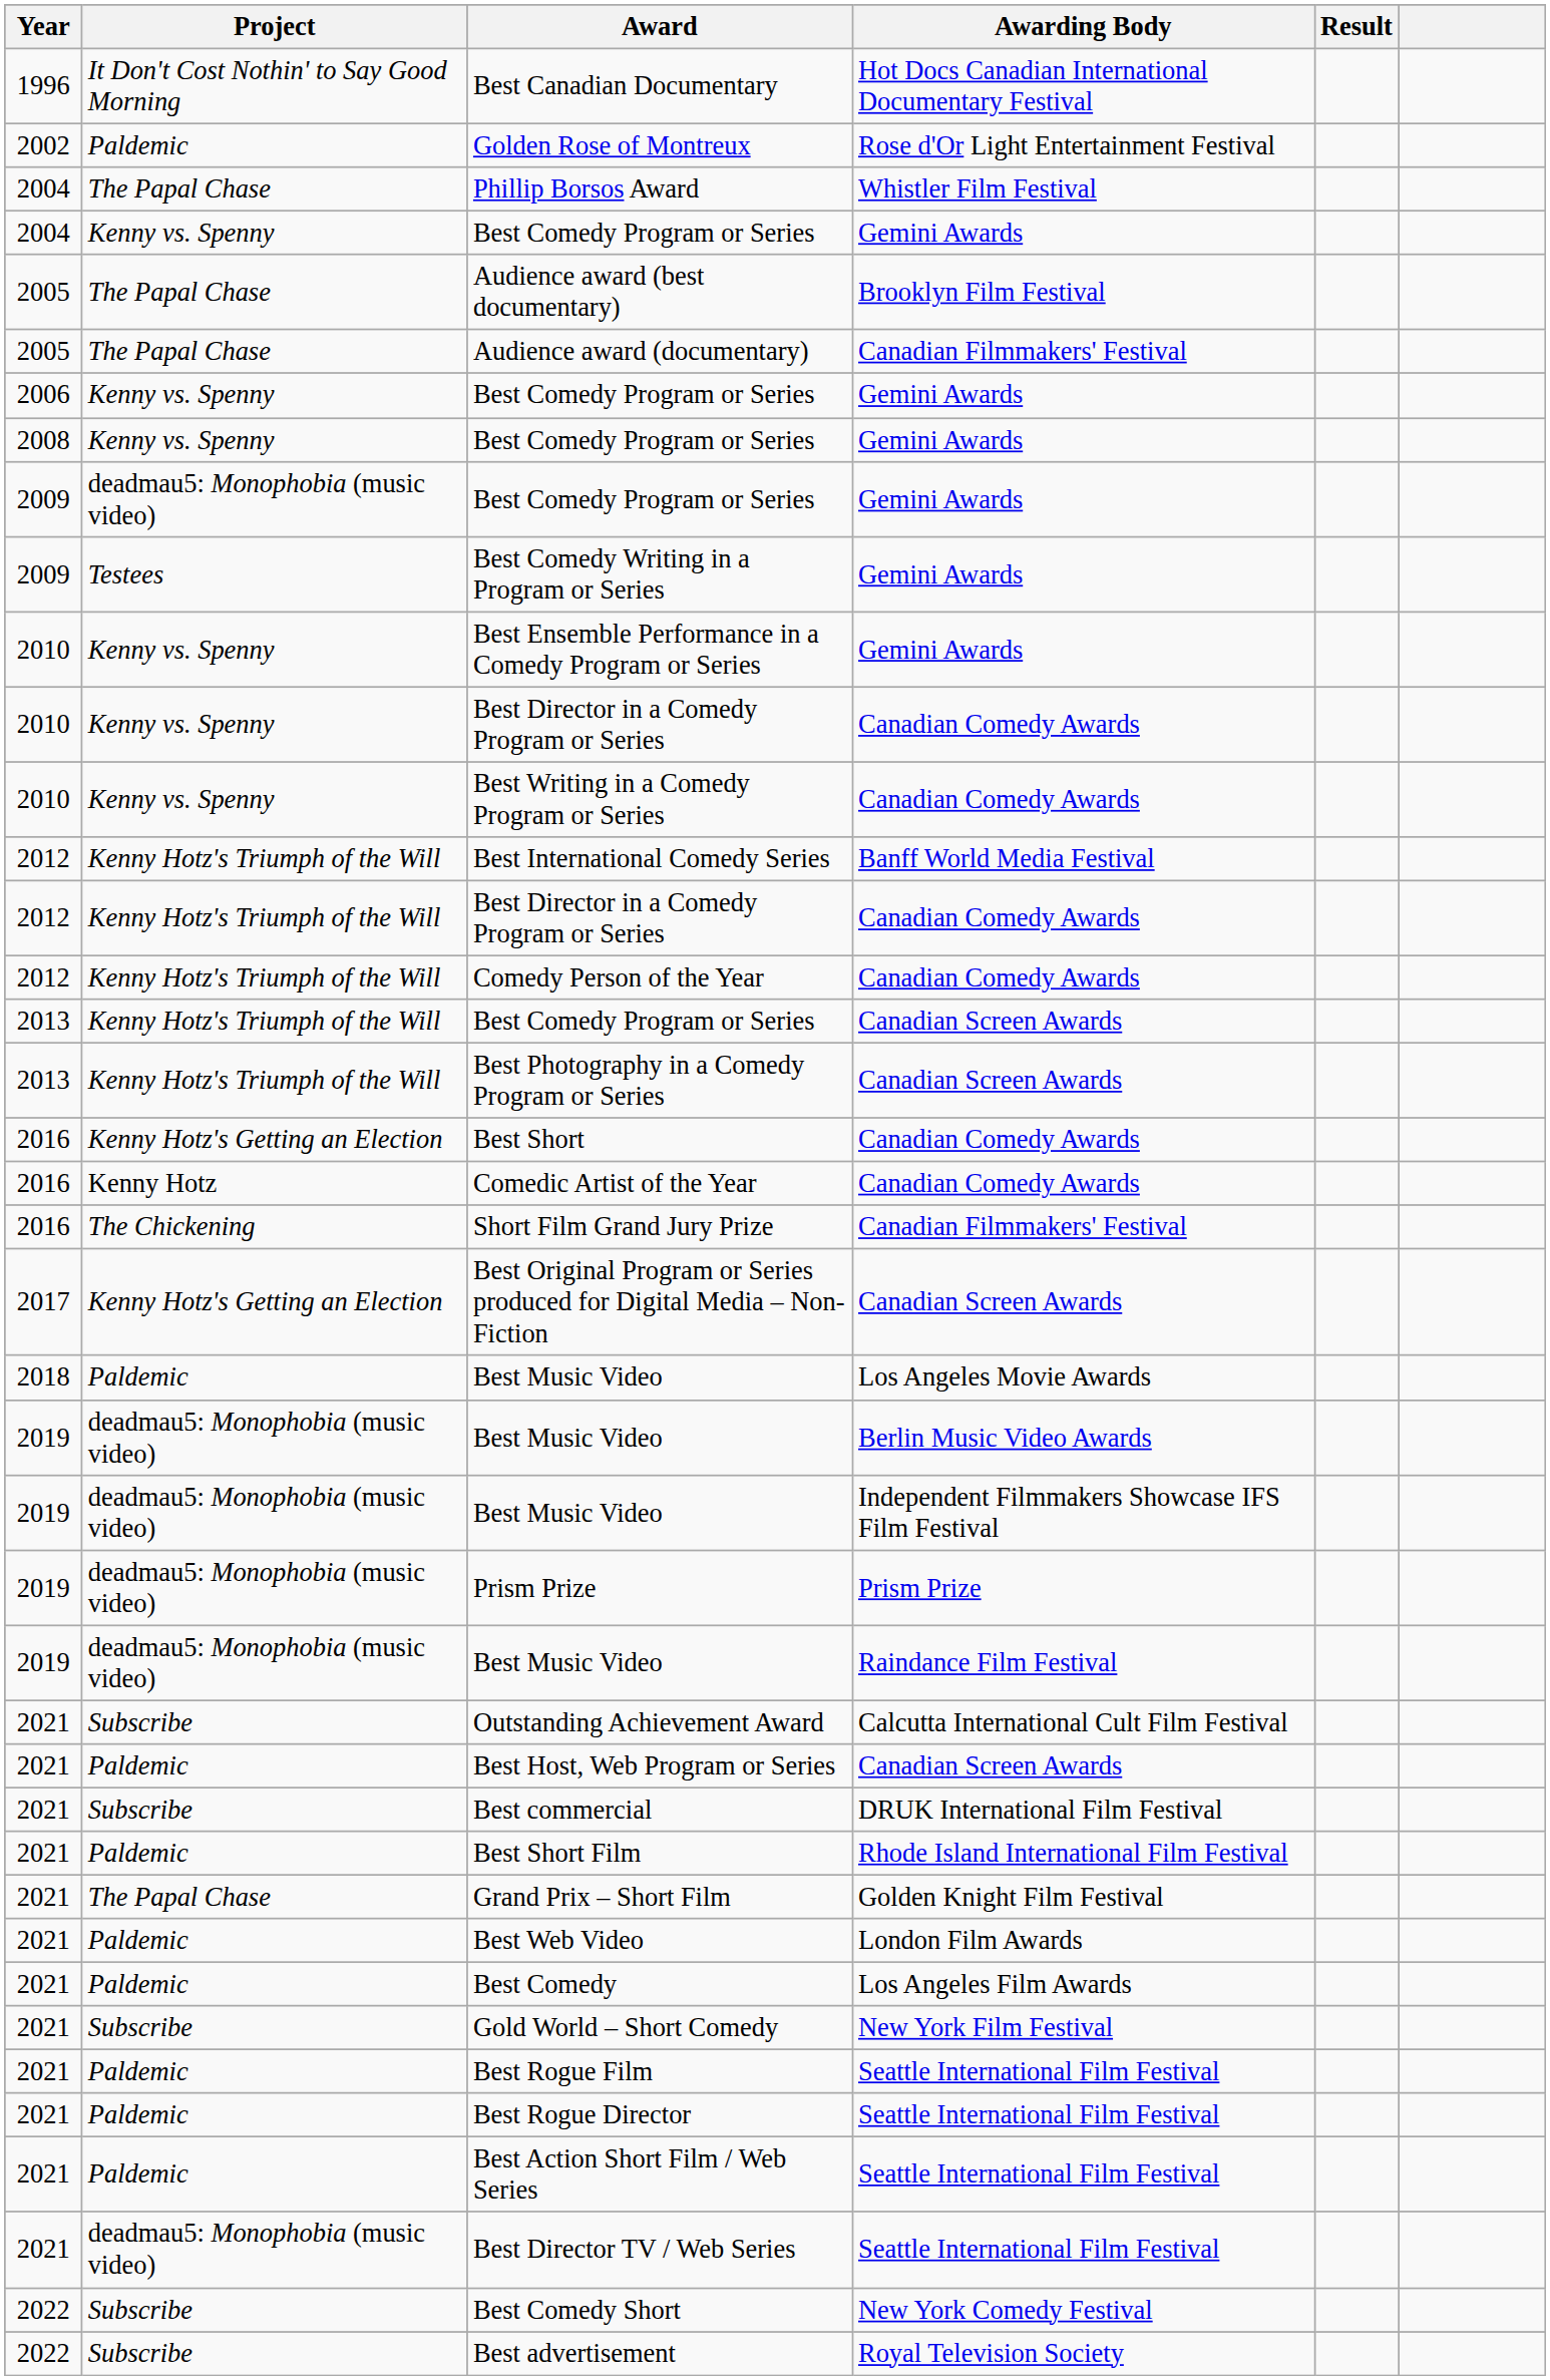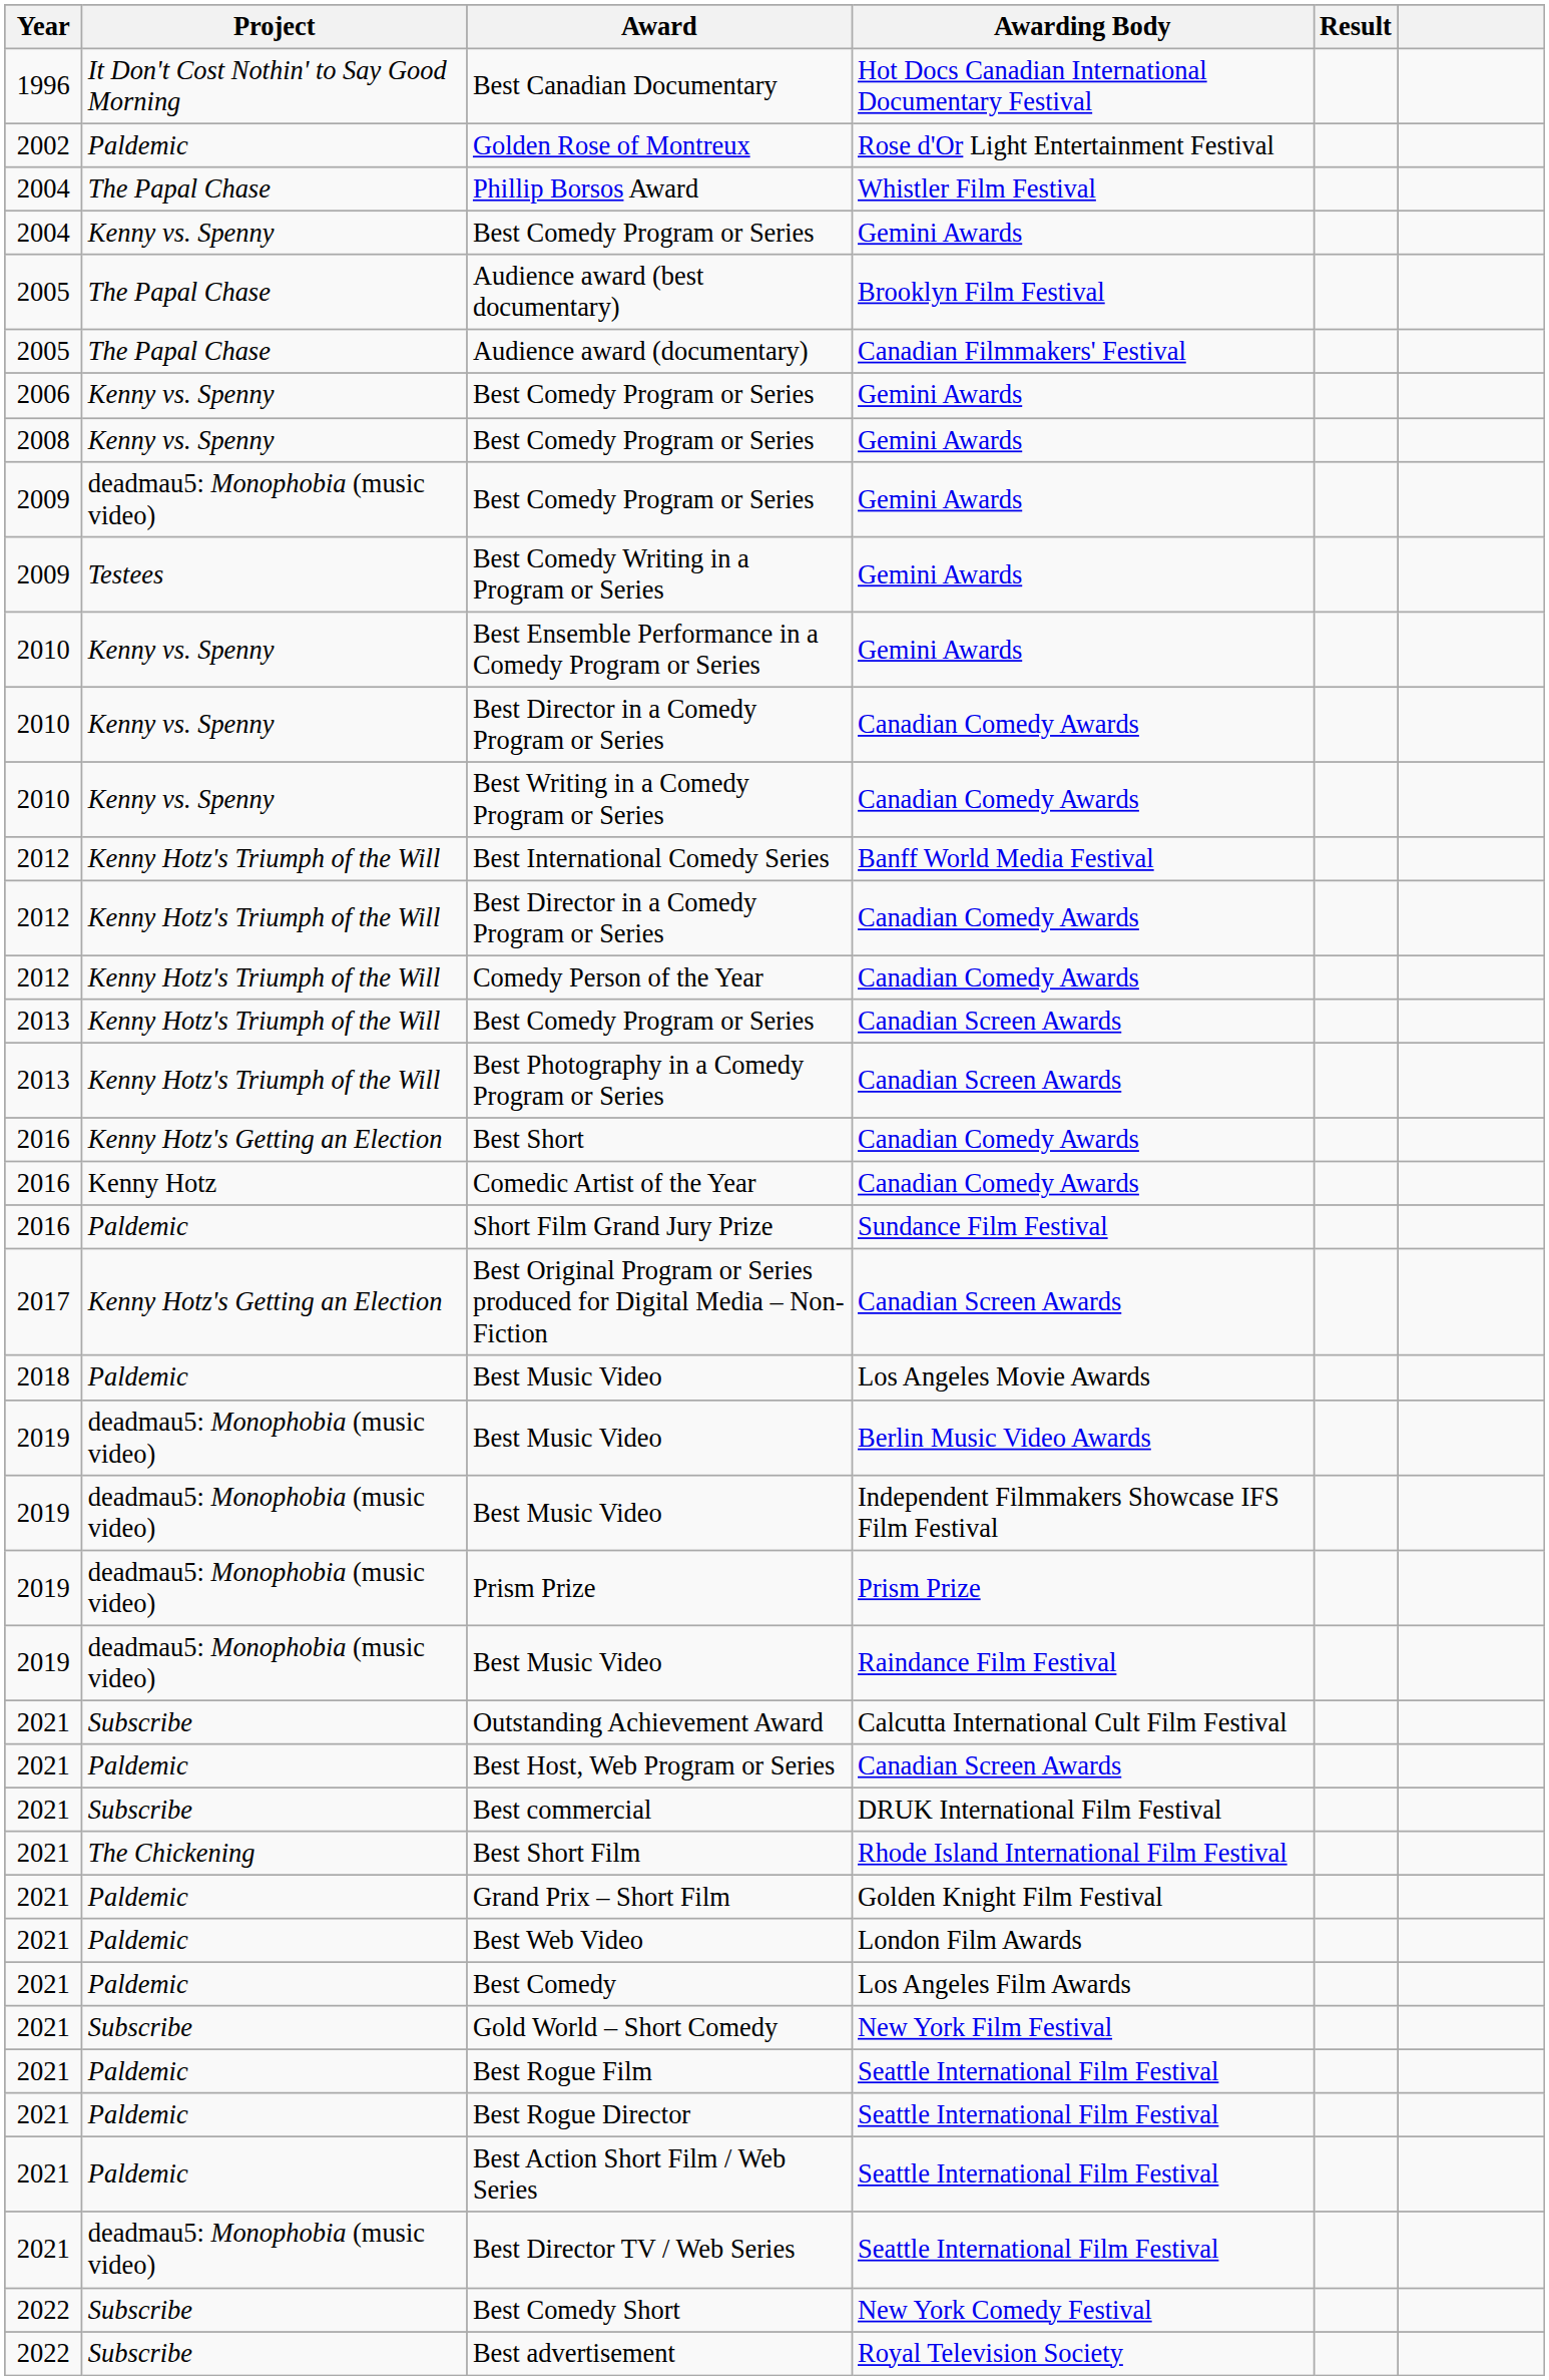 <table class="wikitable" style="width:100%; font-size:95%;">
 <tr>
 <th style="width:5%;">Year</th>
 <th style="width:25%;">Project</th>
 <th style="width:25%;">Award</th>
 <th style="width:30%;">Awarding Body</th>
 <th style="width:5%;">Result</th>
 <th class="unsortable"></th>
 </tr>
 <tr>
 <td style="text-align:center;">1996</td>
 <td><em>It Don't Cost Nothin' to Say Good Morning</em></td>
 <td>Best Canadian Documentary</td>
 <td><a href='#'>Hot Docs Canadian International Documentary Festival</a></td>
 <td></td>
 <td style="text-align:center;"></td>
 </tr>
 <tr>
 <td style="text-align:center;">2002</td>
 <td><em>Paldemic</em></td>
 <td><a href='#'>Golden Rose of Montreux</a></td>
 <td><a href='#'>Rose d'Or</a> Light Entertainment Festival</td>
 <td></td>
 <td style="text-align:center;"></td>
 </tr>
 <tr>
 <td style="text-align:center;">2004</td>
 <td><em>The Papal Chase</em></td>
 <td><a href='#'>Phillip Borsos</a> Award</td>
 <td><a href='#'>Whistler Film Festival</a></td>
 <td></td>
 <td style="text-align:center;"></td>
 </tr>
 <tr>
 <td style="text-align:center;">2004</td>
 <td><em>Kenny vs. Spenny</em></td>
 <td>Best Comedy Program or Series</td>
 <td><a href='#'>Gemini Awards</a></td>
 <td></td>
 <td style="text-align:center;"></td>
 </tr>
 <tr>
 <td style="text-align:center;">2005</td>
 <td><em>The Papal Chase</em></td>
 <td>Audience award (best documentary)</td>
 <td><a href='#'>Brooklyn Film Festival</a></td>
 <td></td>
 <td style="text-align:center;"></td>
 </tr>
 <tr>
 <td style="text-align:center;">2005</td>
 <td><em>The Papal Chase</em></td>
 <td>Audience award (documentary)</td>
 <td><a href='#'>Canadian Filmmakers' Festival</a></td>
 <td></td>
 <td style="text-align:center;"></td>
 </tr>
 <tr>
 <td style="text-align:center;">2006</td>
 <td><em>Kenny vs. Spenny</em></td>
 <td>Best Comedy Program or Series</td>
 <td><a href='#'>Gemini Awards</a></td>
 <td></td>
 <td style="text-align:center;"></td>
 </tr>
 <tr>
 <td style="text-align:center;">2008</td>
 <td><em>Kenny vs. Spenny</em></td>
 <td>Best Comedy Program or Series</td>
 <td><a href='#'>Gemini Awards</a></td>
 <td></td>
 <td style="text-align:center;"></td>
 </tr>
 <tr>
 <td style="text-align:center;">2009</td>
 <td>deadmau5: <em>Monophobia </em> (music video)</td>
 <td>Best Comedy Program or Series</td>
 <td><a href='#'>Gemini Awards</a></td>
 <td></td>
 <td style="text-align:center;"></td>
 </tr>
 <tr>
 <td style="text-align:center;">2009</td>
 <td><em>Testees</em></td>
 <td>Best Comedy Writing in a Program or Series</td>
 <td><a href='#'>Gemini Awards</a></td>
 <td></td>
 <td style="text-align:center;"></td>
 </tr>
 <tr>
 <td style="text-align:center;">2010</td>
 <td><em>Kenny vs. Spenny</em></td>
 <td>Best Ensemble Performance in a Comedy Program or Series</td>
 <td><a href='#'>Gemini Awards</a></td>
 <td></td>
 <td style="text-align:center;"></td>
 </tr>
 <tr>
 <td style="text-align:center;">2010</td>
 <td><em>Kenny vs. Spenny</em></td>
 <td>Best Director in a Comedy Program or Series</td>
 <td><a href='#'>Canadian Comedy Awards</a></td>
 <td></td>
 <td style="text-align:center;"></td>
 </tr>
 <tr>
 <td style="text-align:center;">2010</td>
 <td><em>Kenny vs. Spenny</em></td>
 <td>Best Writing in a Comedy Program or Series</td>
 <td><a href='#'>Canadian Comedy Awards</a></td>
 <td></td>
 <td style="text-align:center;"></td>
 </tr>
 <tr>
 <td style="text-align:center;">2012</td>
 <td><em>Kenny Hotz's Triumph of the Will</em></td>
 <td>Best International Comedy Series</td>
 <td><a href='#'>Banff World Media Festival</a></td>
 <td></td>
 <td style="text-align:center;"></td>
 </tr>
 <tr>
 <td style="text-align:center;">2012</td>
 <td><em>Kenny Hotz's Triumph of the Will</em></td>
 <td>Best Director in a Comedy Program or Series</td>
 <td><a href='#'>Canadian Comedy Awards</a></td>
 <td></td>
 <td style="text-align:center;"></td>
 </tr>
 <tr>
 <td style="text-align:center;">2012</td>
 <td><em>Kenny Hotz's Triumph of the Will</em></td>
 <td>Comedy Person of the Year</td>
 <td><a href='#'>Canadian Comedy Awards</a></td>
 <td></td>
 <td style="text-align:center;"></td>
 </tr>
 <tr>
 <td style="text-align:center;">2013</td>
 <td><em>Kenny Hotz's Triumph of the Will</em></td>
 <td>Best Comedy Program or Series</td>
 <td><a href='#'>Canadian Screen Awards</a></td>
 <td></td>
 <td style="text-align:center;"></td>
 </tr>
 <tr>
 <td style="text-align:center;">2013</td>
 <td><em>Kenny Hotz's Triumph of the Will</em></td>
 <td>Best Photography in a Comedy Program or Series</td>
 <td><a href='#'>Canadian Screen Awards</a></td>
 <td></td>
 <td style="text-align:center;"></td>
 </tr>
 <tr>
 <td style="text-align:center;">2016</td>
 <td><em>Kenny Hotz's Getting an Election</em></td>
 <td>Best Short</td>
 <td><a href='#'>Canadian Comedy Awards</a></td>
 <td></td>
 <td style="text-align:center;"></td>
 </tr>
 <tr>
 <td style="text-align:center;">2016</td>
 <td>Kenny Hotz</td>
 <td>Comedic Artist of the Year</td>
 <td><a href='#'>Canadian Comedy Awards</a></td>
 <td></td>
 <td style="text-align:center;"></td>
 </tr>
 <tr>
 <td style="text-align:center;">2016</td>
-<td><em>The Chickening</em></td>
+<td><em>Paldemic</em></td>
 <td>Short Film Grand Jury Prize</td>
-<td><a href='#'>Canadian Filmmakers' Festival</a></td>
+<td><a href='#'>Sundance Film Festival</a></td>
 <td></td>
 <td style="text-align:center;"></td>
 </tr>
 <tr>
 <td style="text-align:center;">2017</td>
 <td><em>Kenny Hotz's Getting an Election</em></td>
 <td>Best Original Program or Series produced for Digital Media – Non-Fiction</td>
 <td><a href='#'>Canadian Screen Awards</a></td>
 <td></td>
 <td style="text-align:center;"></td>
 </tr>
 <tr>
 <td style="text-align:center;">2018</td>
 <td><em>Paldemic</em></td>
 <td>Best Music Video</td>
 <td>Los Angeles Movie Awards</td>
 <td></td>
 <td style="text-align:center;"></td>
 </tr>
 <tr>
 <td style="text-align:center;">2019</td>
 <td>deadmau5: <em>Monophobia </em> (music video)</td>
 <td>Best Music Video</td>
 <td><a href='#'>Berlin Music Video Awards</a></td>
 <td></td>
 <td style="text-align:center;"></td>
 </tr>
 <tr>
 <td style="text-align:center;">2019</td>
 <td>deadmau5: <em>Monophobia </em> (music video)</td>
 <td>Best Music Video</td>
 <td>Independent Filmmakers Showcase IFS Film Festival</td>
 <td></td>
 <td style="text-align:center;"></td>
 </tr>
 <tr>
 <td style="text-align:center;">2019</td>
 <td>deadmau5: <em>Monophobia </em> (music video)</td>
 <td>Prism Prize</td>
 <td><a href='#'>Prism Prize</a></td>
 <td></td>
 <td style="text-align:center;"></td>
 </tr>
 <tr>
 <td style="text-align:center;">2019</td>
 <td>deadmau5: <em>Monophobia </em> (music video)</td>
 <td>Best Music Video</td>
 <td><a href='#'>Raindance Film Festival</a></td>
 <td></td>
 <td style="text-align:center;"></td>
 </tr>
 <tr>
 <td style="text-align:center;">2021</td>
 <td><em>Subscribe</em></td>
 <td>Outstanding Achievement Award</td>
 <td>Calcutta International Cult Film Festival</td>
 <td></td>
 <td style="text-align:center;"></td>
 </tr>
 <tr>
 <td style="text-align:center;">2021</td>
 <td><em>Paldemic</em></td>
 <td>Best Host, Web Program or Series</td>
 <td><a href='#'>Canadian Screen Awards</a></td>
 <td></td>
 <td style="text-align:center;"></td>
 </tr>
 <tr>
 <td style="text-align:center;">2021</td>
 <td><em>Subscribe</em></td>
 <td>Best commercial</td>
 <td>DRUK International Film Festival</td>
 <td></td>
 <td style="text-align:center;"></td>
 </tr>
 <tr>
 <td style="text-align:center;">2021</td>
-<td><em>Paldemic</em></td>
+<td><em>The Chickening</em></td>
 <td>Best Short Film</td>
 <td><a href='#'>Rhode Island International Film Festival</a></td>
 <td></td>
 <td style="text-align:center;"></td>
 </tr>
 <tr>
 <td style="text-align:center;">2021</td>
-<td><em>The Papal Chase</em></td>
+<td><em>Paldemic</em></td>
 <td>Grand Prix – Short Film</td>
 <td>Golden Knight Film Festival</td>
 <td></td>
 <td style="text-align:center;"></td>
 </tr>
 <tr>
 <td style="text-align:center;">2021</td>
 <td><em>Paldemic</em></td>
 <td>Best Web Video</td>
 <td>London Film Awards</td>
 <td></td>
 <td style="text-align:center;"></td>
 </tr>
 <tr>
 <td style="text-align:center;">2021</td>
 <td><em>Paldemic</em></td>
 <td>Best Comedy</td>
 <td>Los Angeles Film Awards</td>
 <td></td>
 <td style="text-align:center;"></td>
 </tr>
 <tr>
 <td style="text-align:center;">2021</td>
 <td><em>Subscribe</em></td>
 <td>Gold World – Short Comedy</td>
 <td><a href='#'>New York Film Festival</a></td>
 <td></td>
 <td style="text-align:center;"></td>
 </tr>
 <tr>
 <td style="text-align:center;">2021</td>
 <td><em>Paldemic</em></td>
 <td>Best Rogue Film</td>
 <td><a href='#'>Seattle International Film Festival</a></td>
 <td></td>
 <td style="text-align:center;"></td>
 </tr>
 <tr>
 <td style="text-align:center;">2021</td>
 <td><em>Paldemic</em></td>
 <td>Best Rogue Director</td>
 <td><a href='#'>Seattle International Film Festival</a></td>
 <td></td>
 <td style="text-align:center;"></td>
 </tr>
 <tr>
 <td style="text-align:center;">2021</td>
 <td><em>Paldemic</em></td>
 <td>Best Action Short Film / Web Series</td>
 <td><a href='#'>Seattle International Film Festival</a></td>
 <td></td>
 <td style="text-align:center;"></td>
 </tr>
 <tr>
 <td style="text-align:center;">2021</td>
 <td>deadmau5: <em>Monophobia </em> (music video)</td>
 <td>Best Director TV / Web Series</td>
 <td><a href='#'>Seattle International Film Festival</a></td>
 <td></td>
 <td style="text-align:center;"></td>
 </tr>
 <tr>
 <td style="text-align:center;">2022</td>
 <td><em>Subscribe</em></td>
 <td>Best Comedy Short</td>
 <td><a href='#'>New York Comedy Festival</a></td>
 <td></td>
 <td style="text-align:center;"></td>
 </tr>
 <tr>
 <td style="text-align:center;">2022</td>
 <td><em>Subscribe</em></td>
 <td>Best advertisement</td>
 <td><a href='#'>Royal Television Society</a></td>
 <td></td>
 <td style="text-align:center;"></td>
 </tr>
 </table>
